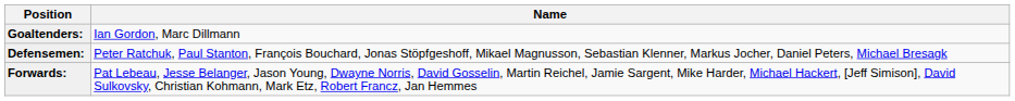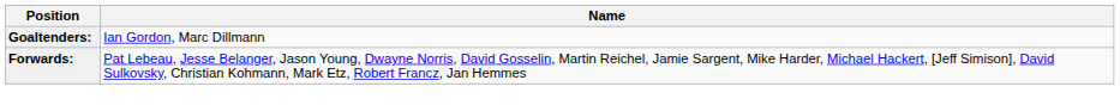 <table class="wikitable" style="font-size: 95%;">
 <tr>
 <th width="100" valign="top">Position</th>
 <th>Name</th>
 </tr>
 <tr>
 <td width="100" valign="top" bgcolor="#f0f0f0"><strong>Goaltenders:</strong></td>
 <td><a href='#'>Ian Gordon</a>, Marc Dillmann</td>
 </tr>
 <tr>
-<td width="100" valign="top" bgcolor="#f0f0f0"><strong>Defensemen:</strong></td>
-<td><a href='#'>Peter Ratchuk</a>, <a href='#'>Paul Stanton</a>, François Bouchard, Jonas Stöpfgeshoff, Mikael Magnusson, Sebastian Klenner, Markus Jocher, Daniel Peters, <a href='#'>Michael Bresagk</a></td>
-</tr>
-<tr>
 <td width="100" valign="top" bgcolor="#f0f0f0"><strong>Forwards:</strong></td>
 <td><a href='#'>Pat Lebeau</a>, <a href='#'>Jesse Belanger</a>, Jason Young, <a href='#'>Dwayne Norris</a>, <a href='#'>David Gosselin</a>, Martin Reichel, Jamie Sargent, Mike Harder, <a href='#'>Michael Hackert</a>, [Jeff Simison], <a href='#'>David Sulkovsky</a>, Christian Kohmann, Mark Etz, <a href='#'>Robert Francz</a>, Jan Hemmes</td>
 </tr>
 </table>
